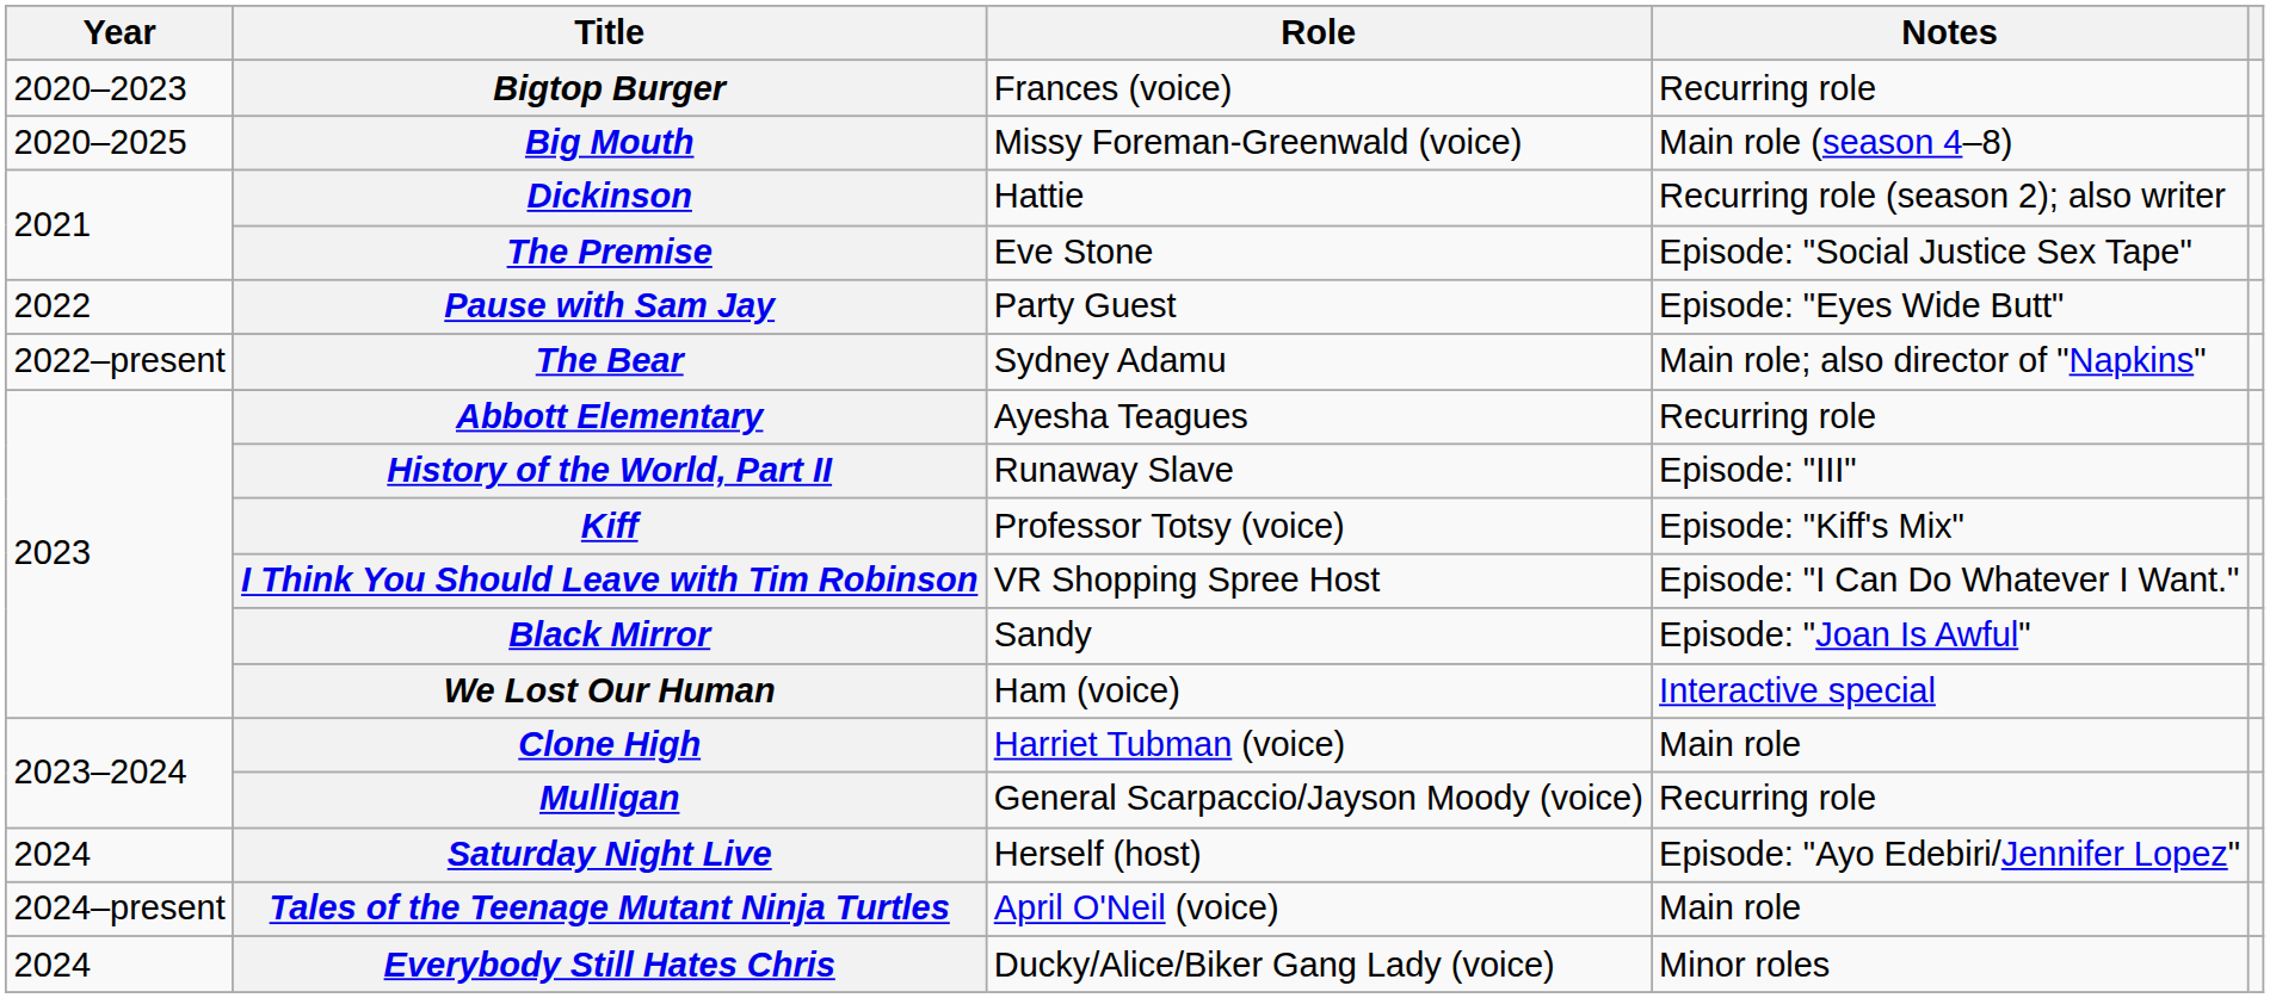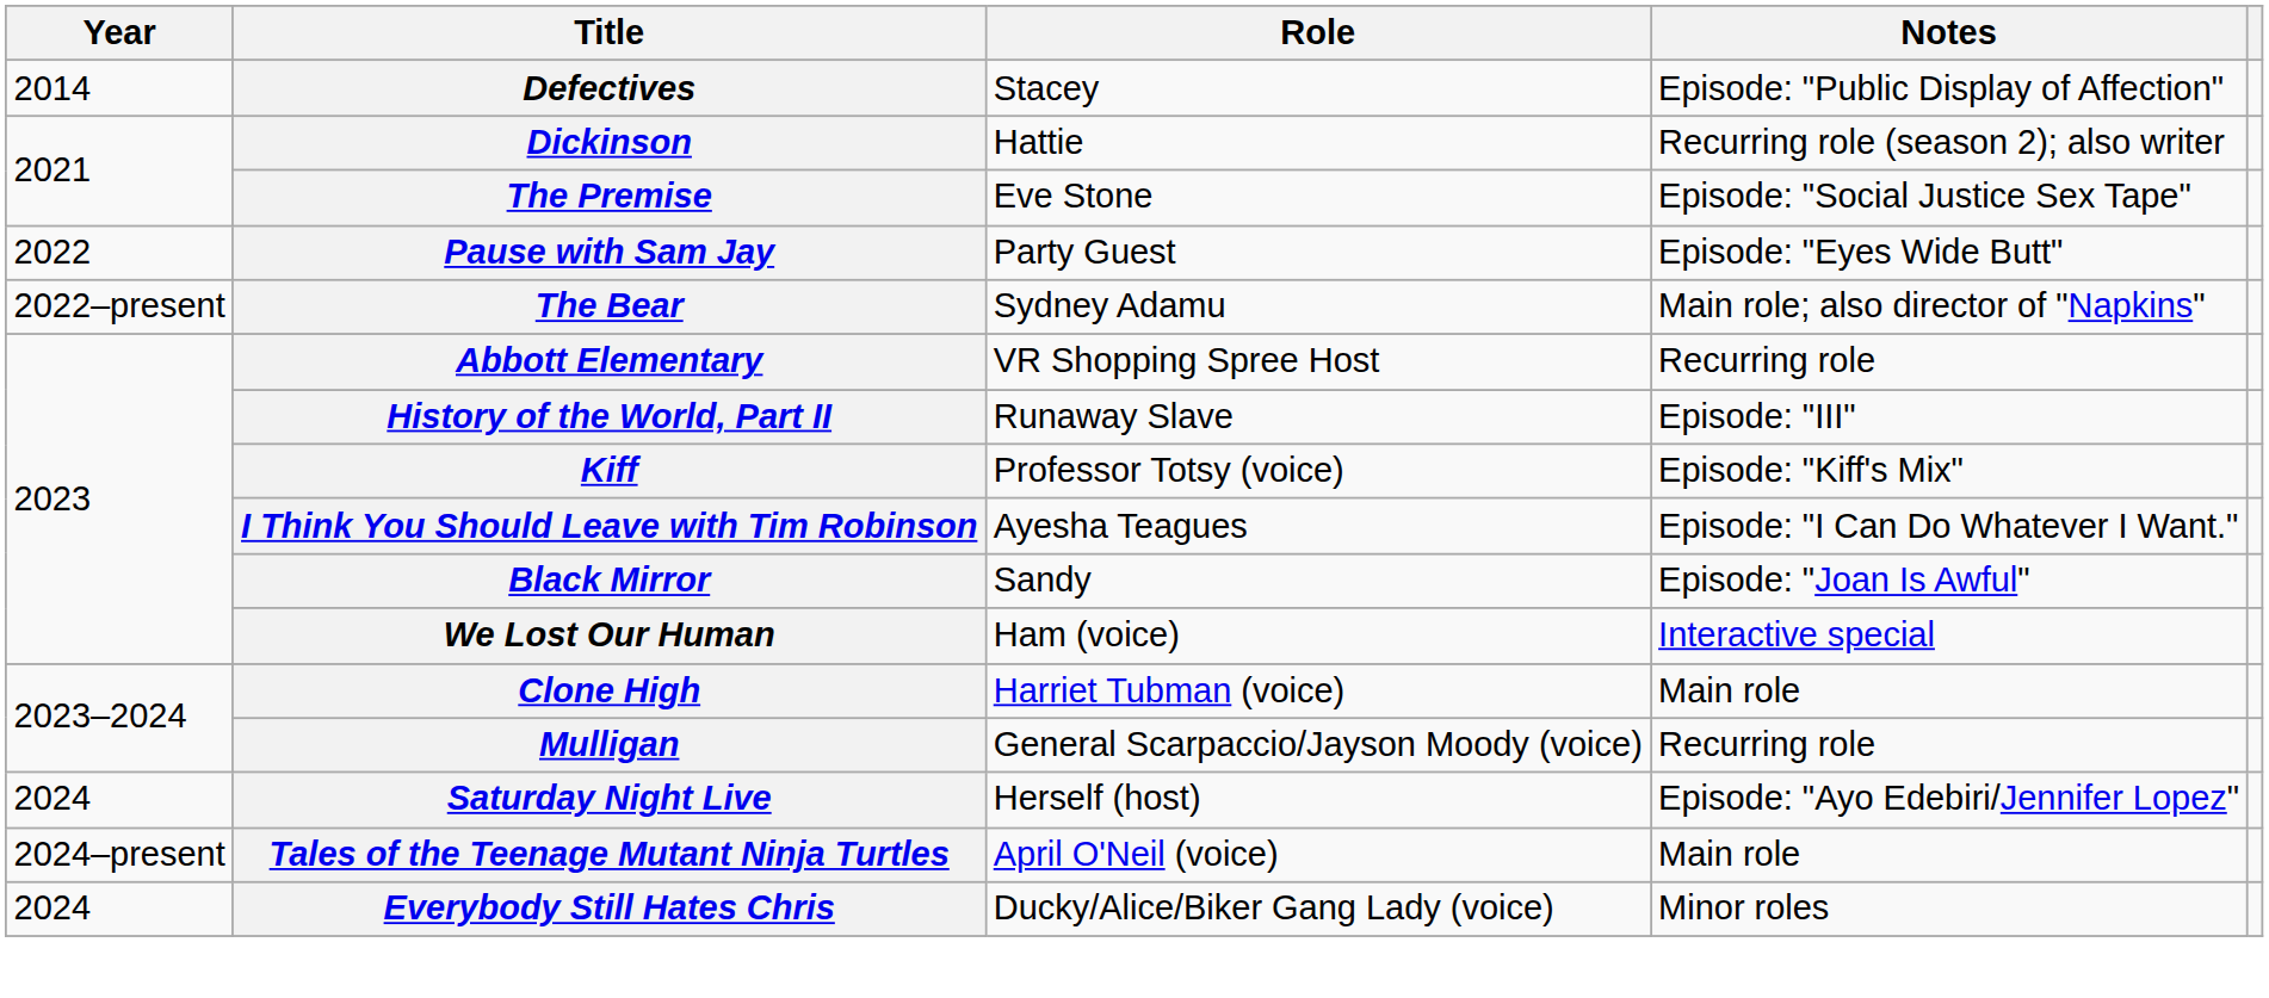 <table class="wikitable sortable plainrowheaders">
 <tr>
 <th scope="col">Year</th>
 <th scope="col">Title</th>
 <th scope="col">Role</th>
 <th scope="col">Notes</th>
 <th class="unsortable"></th>
 </tr>
 <tr>
-<td>2020–2023</td>
-<th scope="row"><em>Bigtop Burger</em></th>
-<td>Frances (voice)</td>
-<td>Recurring role</td>
-<td></td>
-</tr>
-<tr>
-<td>2020–2025</td>
-<th scope="row"><em><a href='#'>Big Mouth</a></em></th>
-<td>Missy Foreman-Greenwald (voice)</td>
-<td>Main role (<a href='#'>season 4</a>–8)</td>
+<td>2014</td>
+<th scope="row"><em>Defectives</em></th>
+<td>Stacey</td>
+<td>Episode: "Public Display of Affection"</td>
 <td></td>
 </tr>
 <tr>
 <td rowspan="2">2021</td>
 <th scope="row"><em><a href='#'>Dickinson</a></em></th>
 <td>Hattie</td>
 <td>Recurring role (season 2); also writer</td>
 <td></td>
 </tr>
 <tr>
 <th scope="row"><em><a href='#'>The Premise</a></em></th>
 <td>Eve Stone</td>
 <td>Episode: "Social Justice Sex Tape"</td>
 <td></td>
 </tr>
 <tr>
 <td>2022</td>
 <th scope="row"><em><a href='#'>Pause with Sam Jay</a></em></th>
 <td>Party Guest</td>
 <td>Episode: "Eyes Wide Butt"</td>
 <td></td>
 </tr>
 <tr>
 <td>2022–present</td>
 <th scope="row"><em><a href='#'>The Bear</a></em></th>
 <td>Sydney Adamu</td>
 <td>Main role; also director of "<a href='#'>Napkins</a>"</td>
 <td></td>
 </tr>
 <tr>
 <td rowspan="6">2023</td>
 <th scope="row"><em><a href='#'>Abbott Elementary</a></em></th>
-<td>Ayesha Teagues</td>
+<td>VR Shopping Spree Host</td>
 <td>Recurring role</td>
 <td></td>
 </tr>
 <tr>
 <th scope="row"><em><a href='#'>History of the World, Part II</a></em></th>
 <td>Runaway Slave</td>
 <td>Episode: "III"</td>
 <td></td>
 </tr>
 <tr>
 <th scope="row"><em><a href='#'>Kiff</a></em></th>
 <td>Professor Totsy (voice)</td>
 <td>Episode: "Kiff's Mix"</td>
 <td></td>
 </tr>
 <tr>
 <th scope="row"><em><a href='#'>I Think You Should Leave with Tim Robinson</a></em></th>
-<td>VR Shopping Spree Host</td>
+<td>Ayesha Teagues</td>
 <td>Episode: "I Can Do Whatever I Want."</td>
 <td></td>
 </tr>
 <tr>
 <th scope="row"><em><a href='#'>Black Mirror</a></em></th>
 <td>Sandy</td>
 <td>Episode: "<a href='#'>Joan Is Awful</a>"</td>
 <td></td>
 </tr>
 <tr>
 <th scope="row"><em>We Lost Our Human</em></th>
 <td>Ham (voice)</td>
 <td><a href='#'>Interactive special</a></td>
 <td></td>
 </tr>
 <tr>
 <td rowspan="2">2023–2024</td>
 <th scope="row"><em><a href='#'>Clone High</a></em></th>
 <td><a href='#'>Harriet Tubman</a> (voice)</td>
 <td>Main role</td>
 <td></td>
 </tr>
 <tr>
 <th scope="row"><em><a href='#'>Mulligan</a></em></th>
 <td>General Scarpaccio/Jayson Moody (voice)</td>
 <td>Recurring role</td>
 <td></td>
 </tr>
 <tr>
 <td>2024</td>
 <th scope="row"><em><a href='#'>Saturday Night Live</a></em></th>
 <td>Herself (host)</td>
 <td>Episode: "Ayo Edebiri/<a href='#'>Jennifer Lopez</a>"</td>
 <td></td>
 </tr>
 <tr>
 <td>2024–present</td>
 <th scope="row"><em><a href='#'>Tales of the Teenage Mutant Ninja Turtles</a></em></th>
 <td><a href='#'>April O'Neil</a> (voice)</td>
 <td>Main role</td>
 <td></td>
 </tr>
 <tr>
 <td>2024</td>
 <th scope="row"><em><a href='#'>Everybody Still Hates Chris</a></em></th>
 <td>Ducky/Alice/Biker Gang Lady (voice)</td>
 <td>Minor roles</td>
 </tr>
 </table>
